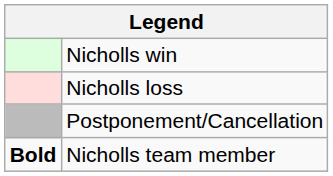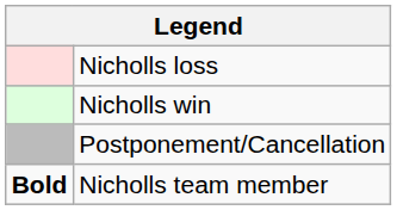 <table class="wikitable" style="font-size:90%">
 <tr>
 <th colspan="2">Legend</th>
 </tr>
 <tr>
+<td bgcolor="#ffdddd"> </td>
+<td>Nicholls loss</td>
+</tr>
+<tr>
 <td bgcolor="#ddffdd"> </td>
 <td>Nicholls win</td>
-</tr>
-<tr>
-<td bgcolor="#ffdddd"> </td>
-<td>Nicholls loss</td>
 </tr>
 <tr>
 <td bgcolor="#bbbbbb"> </td>
 <td>Postponement/Cancellation</td>
 </tr>
 <tr>
 <td><strong>Bold</strong></td>
 <td>Nicholls team member</td>
 </tr>
 </table>
